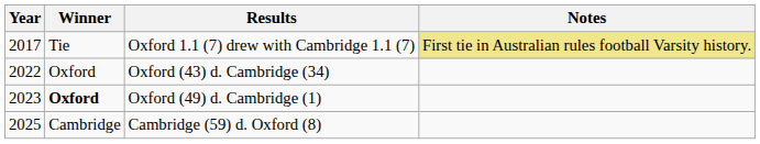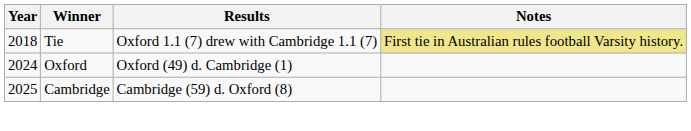 <table class="wikitable" style="font-size: 95%;">
 <tr>
 <th>Year</th>
 <th>Winner</th>
 <th>Results</th>
 <th>Notes</th>
 </tr>
 <tr>
-<td>2017</td>
+<td>2018</td>
 <td>Tie</td>
 <td>Oxford 1.1 (7) drew with Cambridge 1.1 (7)</td>
 <td style="background: khaki;">First tie in Australian rules football Varsity history.</td>
 </tr>
 <tr>
-<td>2022</td>
+<td>2024</td>
 <td>Oxford</td>
-<td>Oxford (43) d. Cambridge (34)</td>
-<td></td>
-</tr>
-<tr>
-<td>2023</td>
-<td><strong>Oxford</strong></td>
 <td>Oxford (49) d. Cambridge (1)</td>
 <td></td>
 </tr>
 <tr>
 <td>2025</td>
 <td>Cambridge</td>
 <td>Cambridge (59) d. Oxford (8)</td>
 <td></td>
 </tr>
 </table>
